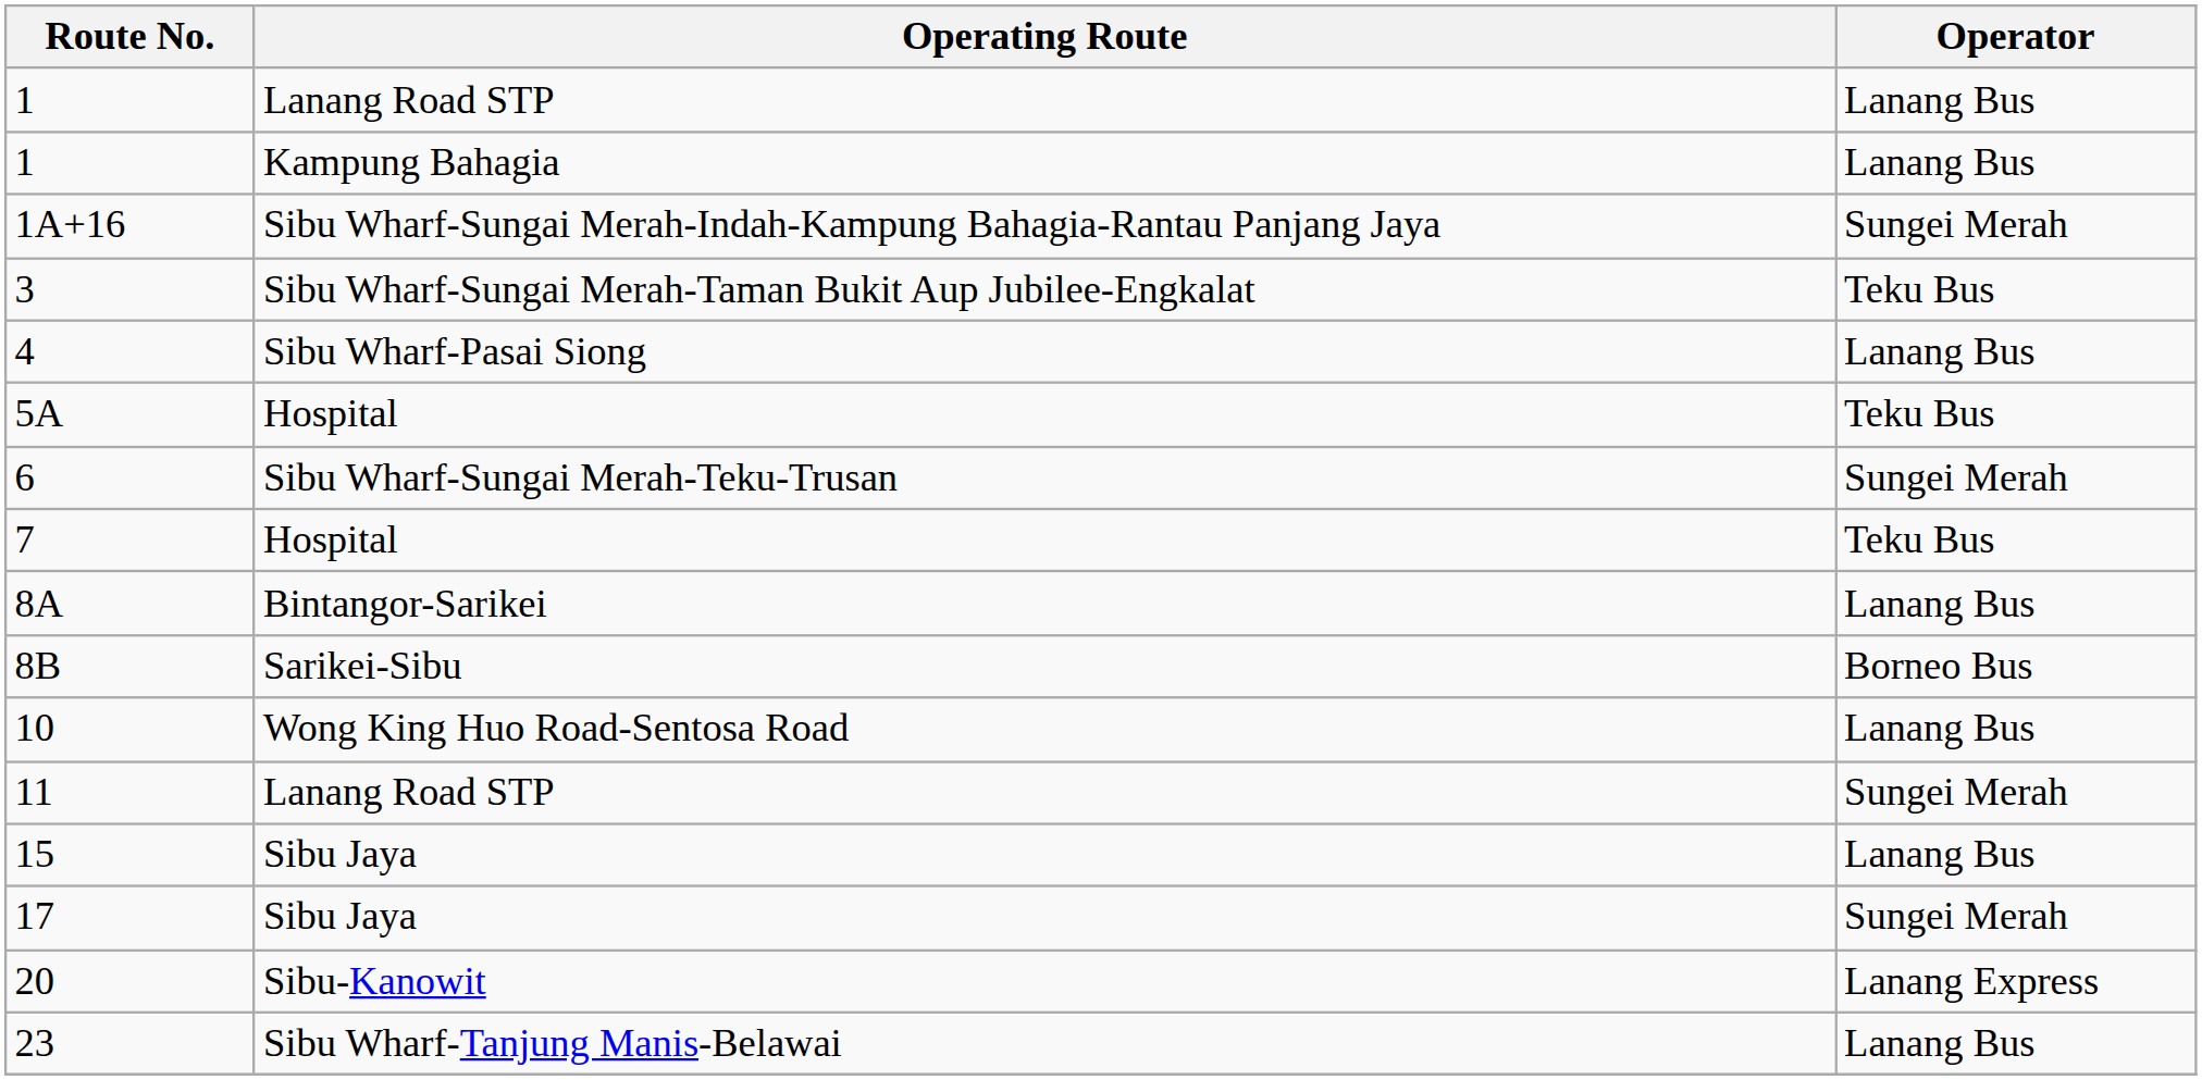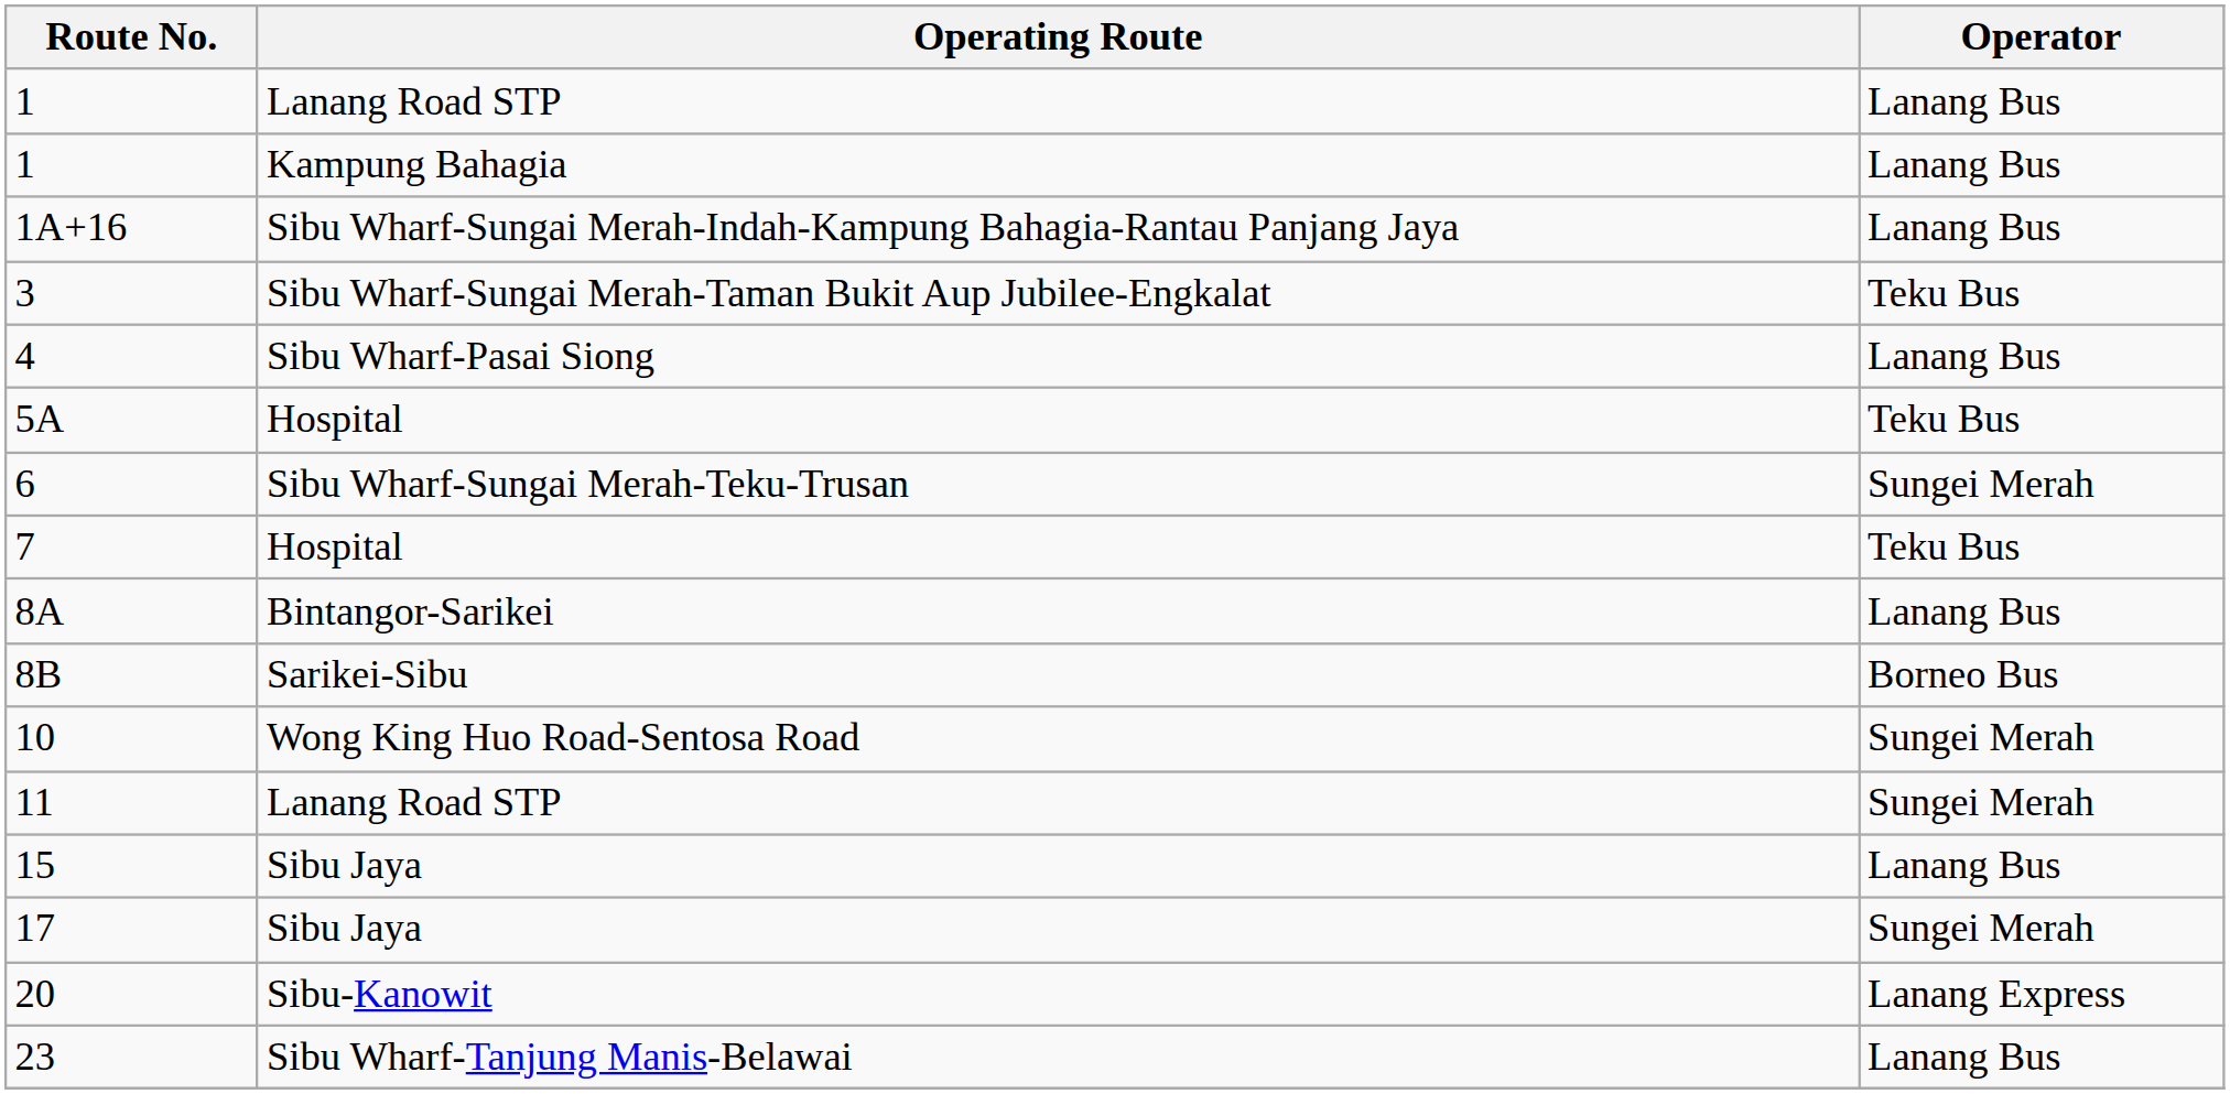 <table class="wikitable"  style="width:100%; margin:auto;">
 <tr>
 <th>Route No.</th>
 <th>Operating Route</th>
 <th>Operator</th>
 </tr>
 <tr>
 <td>1</td>
 <td>Lanang Road STP</td>
 <td>Lanang Bus</td>
 </tr>
 <tr>
 <td>1</td>
 <td>Kampung Bahagia</td>
 <td>Lanang Bus</td>
 </tr>
 <tr>
 <td>1A+16</td>
 <td>Sibu Wharf-Sungai Merah-Indah-Kampung Bahagia-Rantau Panjang Jaya</td>
-<td>Sungei Merah</td>
+<td>Lanang Bus</td>
 </tr>
 <tr>
 <td>3</td>
 <td>Sibu Wharf-Sungai Merah-Taman Bukit Aup Jubilee-Engkalat</td>
 <td>Teku Bus</td>
 </tr>
 <tr>
 <td>4</td>
 <td>Sibu Wharf-Pasai Siong</td>
 <td>Lanang Bus</td>
 </tr>
 <tr>
 <td>5A</td>
 <td>Hospital</td>
 <td>Teku Bus</td>
 </tr>
 <tr>
 <td>6</td>
 <td>Sibu Wharf-Sungai Merah-Teku-Trusan</td>
 <td>Sungei Merah</td>
 </tr>
 <tr>
 <td>7</td>
 <td>Hospital</td>
 <td>Teku Bus</td>
 </tr>
 <tr>
 <td>8A</td>
 <td>Bintangor-Sarikei</td>
 <td>Lanang Bus</td>
 </tr>
 <tr>
 <td>8B</td>
 <td>Sarikei-Sibu</td>
 <td>Borneo Bus</td>
 </tr>
 <tr>
 <td>10</td>
 <td>Wong King Huo Road-Sentosa Road</td>
-<td>Lanang Bus</td>
+<td>Sungei Merah</td>
 </tr>
 <tr>
 <td>11</td>
 <td>Lanang Road STP</td>
 <td>Sungei Merah</td>
 </tr>
 <tr>
 <td>15</td>
 <td>Sibu Jaya</td>
 <td>Lanang Bus</td>
 </tr>
 <tr>
 <td>17</td>
 <td>Sibu Jaya</td>
 <td>Sungei Merah</td>
 </tr>
 <tr>
 <td>20</td>
 <td>Sibu-<a href='#'>Kanowit</a></td>
 <td>Lanang Express</td>
 </tr>
 <tr>
 <td>23</td>
 <td>Sibu Wharf-<a href='#'>Tanjung Manis</a>-Belawai</td>
 <td>Lanang Bus</td>
 </tr>
 <tr>
 </tr>
 </table>
